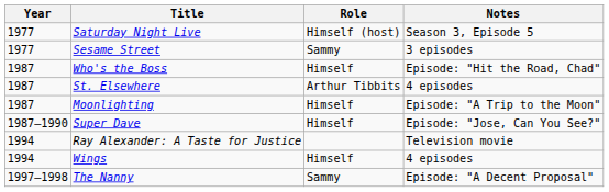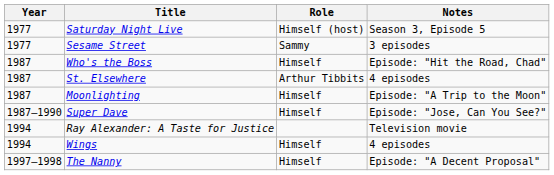 <table class="wikitable sortable">
 <tr>
 <th>Year</th>
 <th>Title</th>
 <th>Role</th>
 <th>Notes</th>
 </tr>
 <tr>
 <td>1977</td>
 <td><em><a href='#'>Saturday Night Live</a></em></td>
 <td>Himself (host)</td>
 <td>Season 3, Episode 5</td>
 </tr>
 <tr>
 <td>1977</td>
 <td><em><a href='#'>Sesame Street</a></em></td>
 <td>Sammy</td>
 <td>3 episodes</td>
 </tr>
 <tr>
 <td>1987</td>
 <td><em><a href='#'>Who's the Boss</a></em></td>
 <td>Himself</td>
 <td>Episode: "Hit the Road, Chad"</td>
 </tr>
 <tr>
 <td>1987</td>
 <td><em><a href='#'>St. Elsewhere</a></em></td>
 <td>Arthur Tibbits</td>
 <td>4 episodes</td>
 </tr>
 <tr>
 <td>1987</td>
 <td><em><a href='#'>Moonlighting</a></em></td>
 <td>Himself</td>
 <td>Episode: "A Trip to the Moon"</td>
 </tr>
 <tr>
 <td>1987–1990</td>
 <td><em><a href='#'>Super Dave</a></em></td>
 <td>Himself</td>
 <td>Episode: "Jose, Can You See?"</td>
 </tr>
 <tr>
 <td>1994</td>
 <td><em>Ray Alexander: A Taste for Justice</em></td>
 <td></td>
 <td>Television movie</td>
 </tr>
 <tr>
 <td>1994</td>
 <td><em><a href='#'>Wings</a></em></td>
 <td>Himself</td>
 <td>4 episodes</td>
 </tr>
 <tr>
 <td>1997–1998</td>
 <td><em><a href='#'>The Nanny</a></em></td>
-<td>Sammy</td>
+<td>Himself</td>
 <td>Episode: "A Decent Proposal"</td>
 </tr>
 </table>
